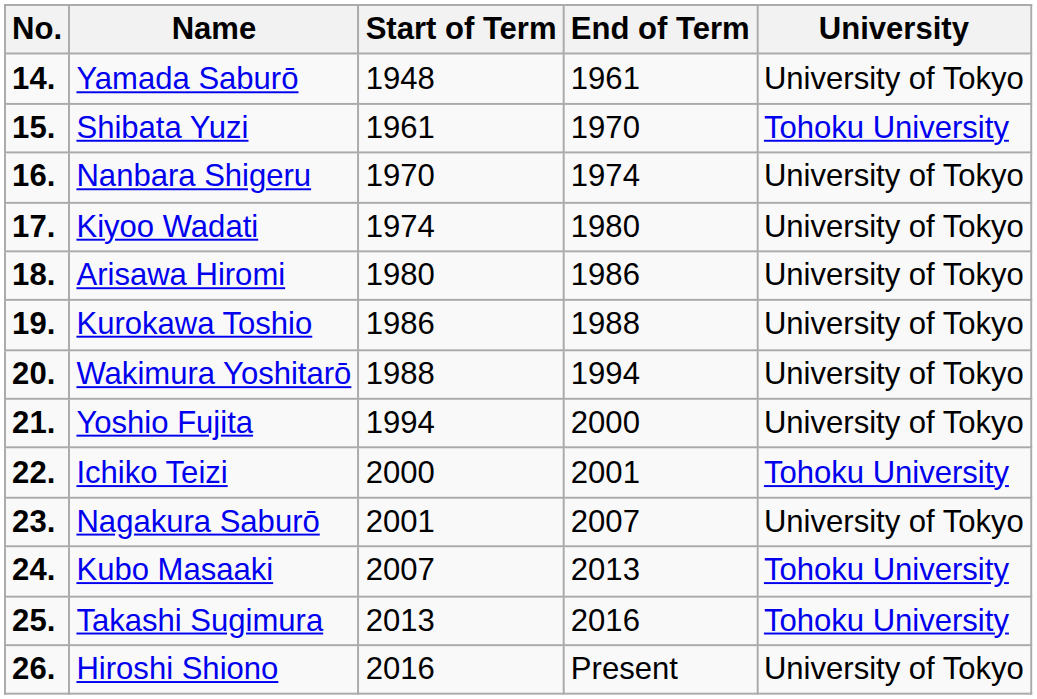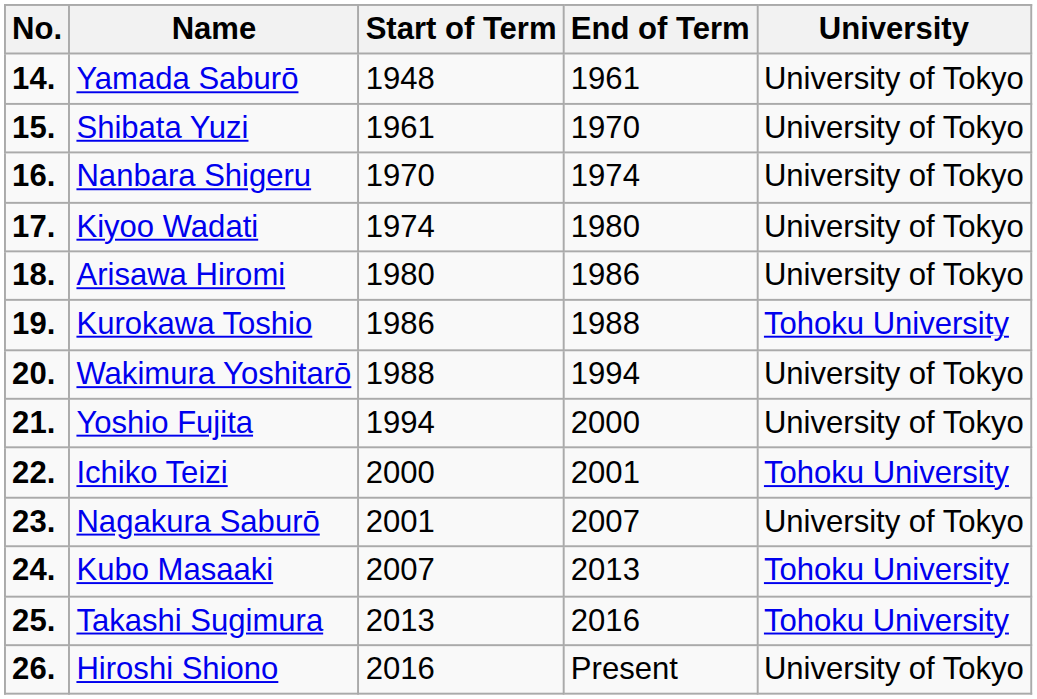 <table class=wikitable>
 <tr>
 <th>No.</th>
 <th>Name</th>
 <th>Start of Term</th>
 <th>End of Term</th>
 <th>University</th>
 </tr>
 <tr>
 <td><strong>14.</strong></td>
 <td><a href='#'>Yamada Saburō</a></td>
 <td>1948</td>
 <td>1961</td>
 <td>University of Tokyo</td>
 </tr>
 <tr>
 <td><strong>15.</strong></td>
 <td><a href='#'>Shibata Yuzi</a></td>
 <td>1961</td>
 <td>1970</td>
-<td><a href='#'>Tohoku University</a></td>
+<td>University of Tokyo</td>
 </tr>
 <tr>
 <td><strong>16.</strong></td>
 <td><a href='#'>Nanbara Shigeru</a></td>
 <td>1970</td>
 <td>1974</td>
 <td>University of Tokyo</td>
 </tr>
 <tr>
 <td><strong>17.</strong></td>
 <td><a href='#'>Kiyoo Wadati</a></td>
 <td>1974</td>
 <td>1980</td>
 <td>University of Tokyo</td>
 </tr>
 <tr>
 <td><strong>18.</strong></td>
 <td><a href='#'>Arisawa Hiromi</a></td>
 <td>1980</td>
 <td>1986</td>
 <td>University of Tokyo</td>
 </tr>
 <tr>
 <td><strong>19.</strong></td>
 <td><a href='#'>Kurokawa Toshio</a></td>
 <td>1986</td>
 <td>1988</td>
-<td>University of Tokyo</td>
+<td><a href='#'>Tohoku University</a></td>
 </tr>
 <tr>
 <td><strong>20.</strong></td>
 <td><a href='#'>Wakimura Yoshitarō</a></td>
 <td>1988</td>
 <td>1994</td>
 <td>University of Tokyo</td>
 </tr>
 <tr>
 <td><strong>21.</strong></td>
 <td><a href='#'>Yoshio Fujita</a></td>
 <td>1994</td>
 <td>2000</td>
 <td>University of Tokyo</td>
 </tr>
 <tr>
 <td><strong>22.</strong></td>
 <td><a href='#'>Ichiko Teizi</a></td>
 <td>2000</td>
 <td>2001</td>
 <td><a href='#'>Tohoku University</a></td>
 </tr>
 <tr>
 <td><strong>23.</strong></td>
 <td><a href='#'>Nagakura Saburō</a></td>
 <td>2001</td>
 <td>2007</td>
 <td>University of Tokyo</td>
 </tr>
 <tr>
 <td><strong>24.</strong></td>
 <td><a href='#'>Kubo Masaaki</a></td>
 <td>2007</td>
 <td>2013</td>
 <td><a href='#'>Tohoku University</a></td>
 </tr>
 <tr>
 <td><strong>25.</strong></td>
 <td><a href='#'>Takashi Sugimura</a></td>
 <td>2013</td>
 <td>2016</td>
 <td><a href='#'>Tohoku University</a></td>
 </tr>
 <tr>
 <td><strong>26.</strong></td>
 <td><a href='#'>Hiroshi Shiono</a></td>
 <td>2016</td>
 <td>Present</td>
 <td>University of Tokyo</td>
 </tr>
 </table>
